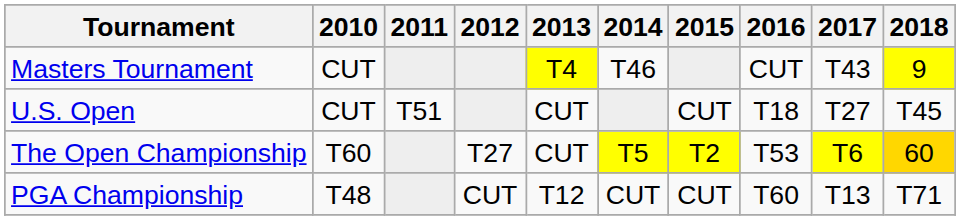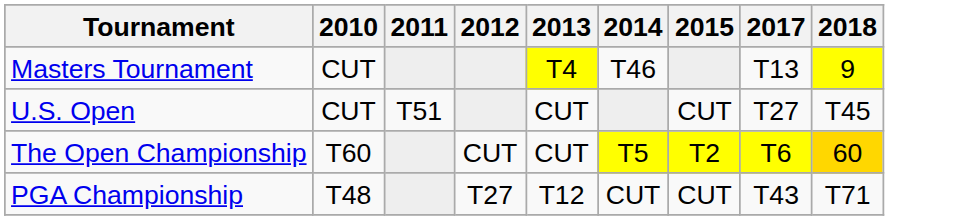 <table class="wikitable" style="font-size:95%;text-align:center;">
 <tr>
 <th>Tournament</th>
 <th>2010</th>
 <th>2011</th>
 <th>2012</th>
 <th>2013</th>
 <th>2014</th>
 <th>2015</th>
-<th>2016</th>
 <th>2017</th>
 <th>2018</th>
 </tr>
 <tr>
 <td align=left><a href='#'>Masters Tournament</a></td>
 <td>CUT</td>
 <td style="background:#eeeeee;"></td>
 <td style="background:#eeeeee;"></td>
 <td style="background:yellow;">T4</td>
 <td>T46</td>
 <td style="background:#eeeeee;"></td>
-<td>CUT</td>
-<td>T43</td>
+<td>T13</td>
 <td style="background:yellow;">9</td>
 </tr>
 <tr>
 <td align=left><a href='#'>U.S. Open</a></td>
 <td>CUT</td>
 <td>T51</td>
 <td style="background:#eeeeee;"></td>
 <td>CUT</td>
 <td style="background:#eeeeee;"></td>
 <td>CUT</td>
-<td>T18</td>
 <td>T27</td>
 <td>T45</td>
 </tr>
 <tr>
 <td align=left><a href='#'>The Open Championship</a></td>
 <td>T60</td>
 <td style="background:#eeeeee;"></td>
-<td>T27</td>
+<td>CUT</td>
 <td>CUT</td>
 <td style="background:yellow;">T5</td>
 <td style="background:yellow;">T2</td>
-<td>T53</td>
 <td style="background:yellow;">T6</td>
 <td style="background: gold;">60</td>
 </tr>
 <tr>
 <td align=left><a href='#'>PGA Championship</a></td>
 <td>T48</td>
 <td style="background:#eeeeee;"></td>
-<td>CUT</td>
+<td>T27</td>
 <td>T12</td>
 <td>CUT</td>
 <td>CUT</td>
-<td>T60</td>
-<td>T13</td>
+<td>T43</td>
 <td>T71</td>
 </tr>
 </table>
